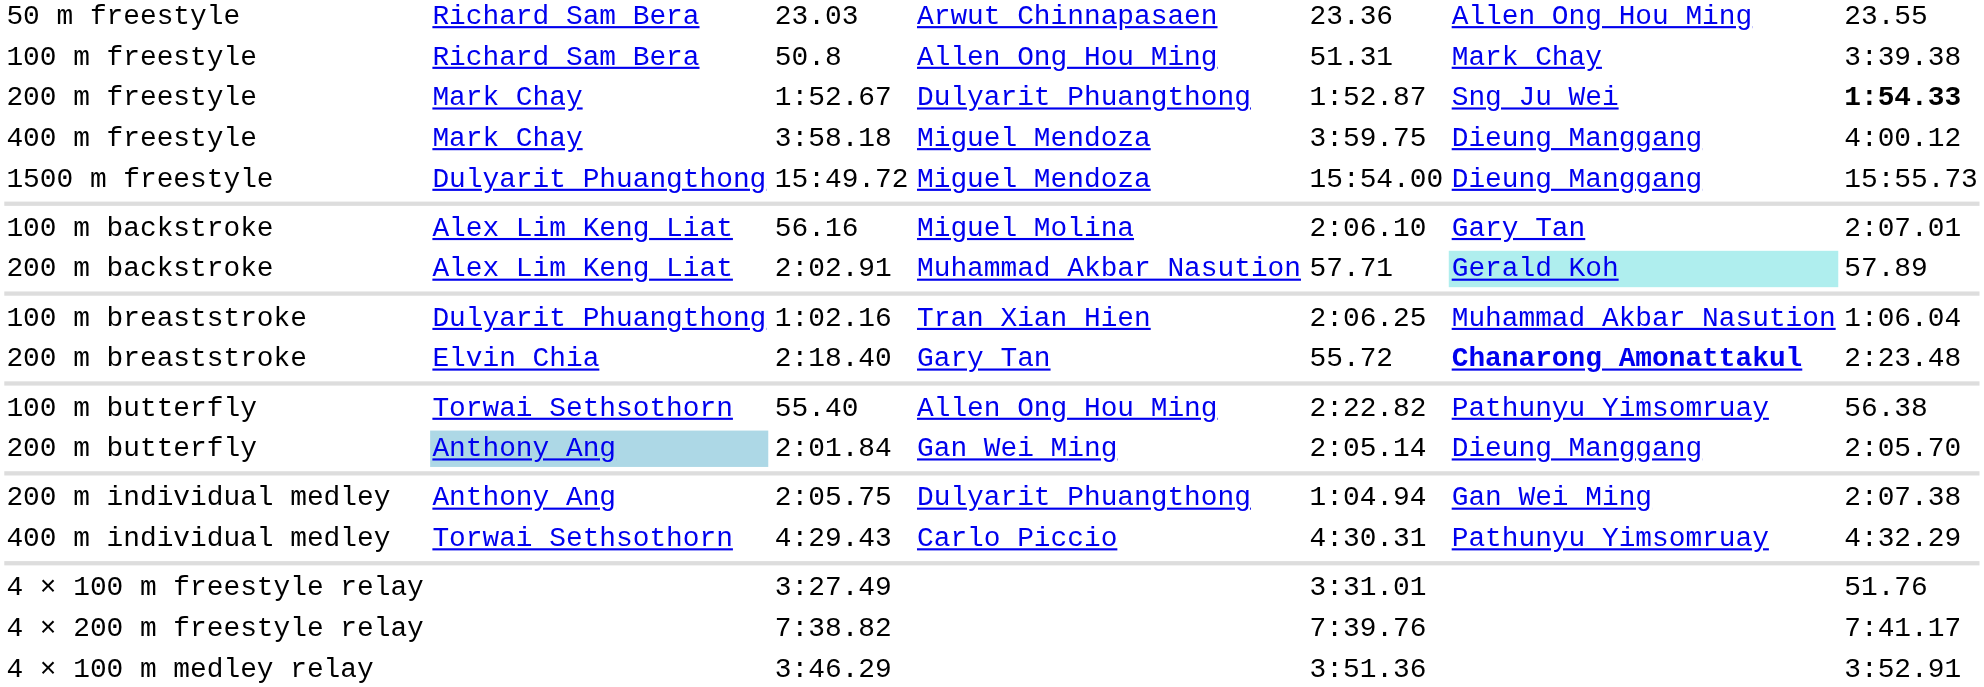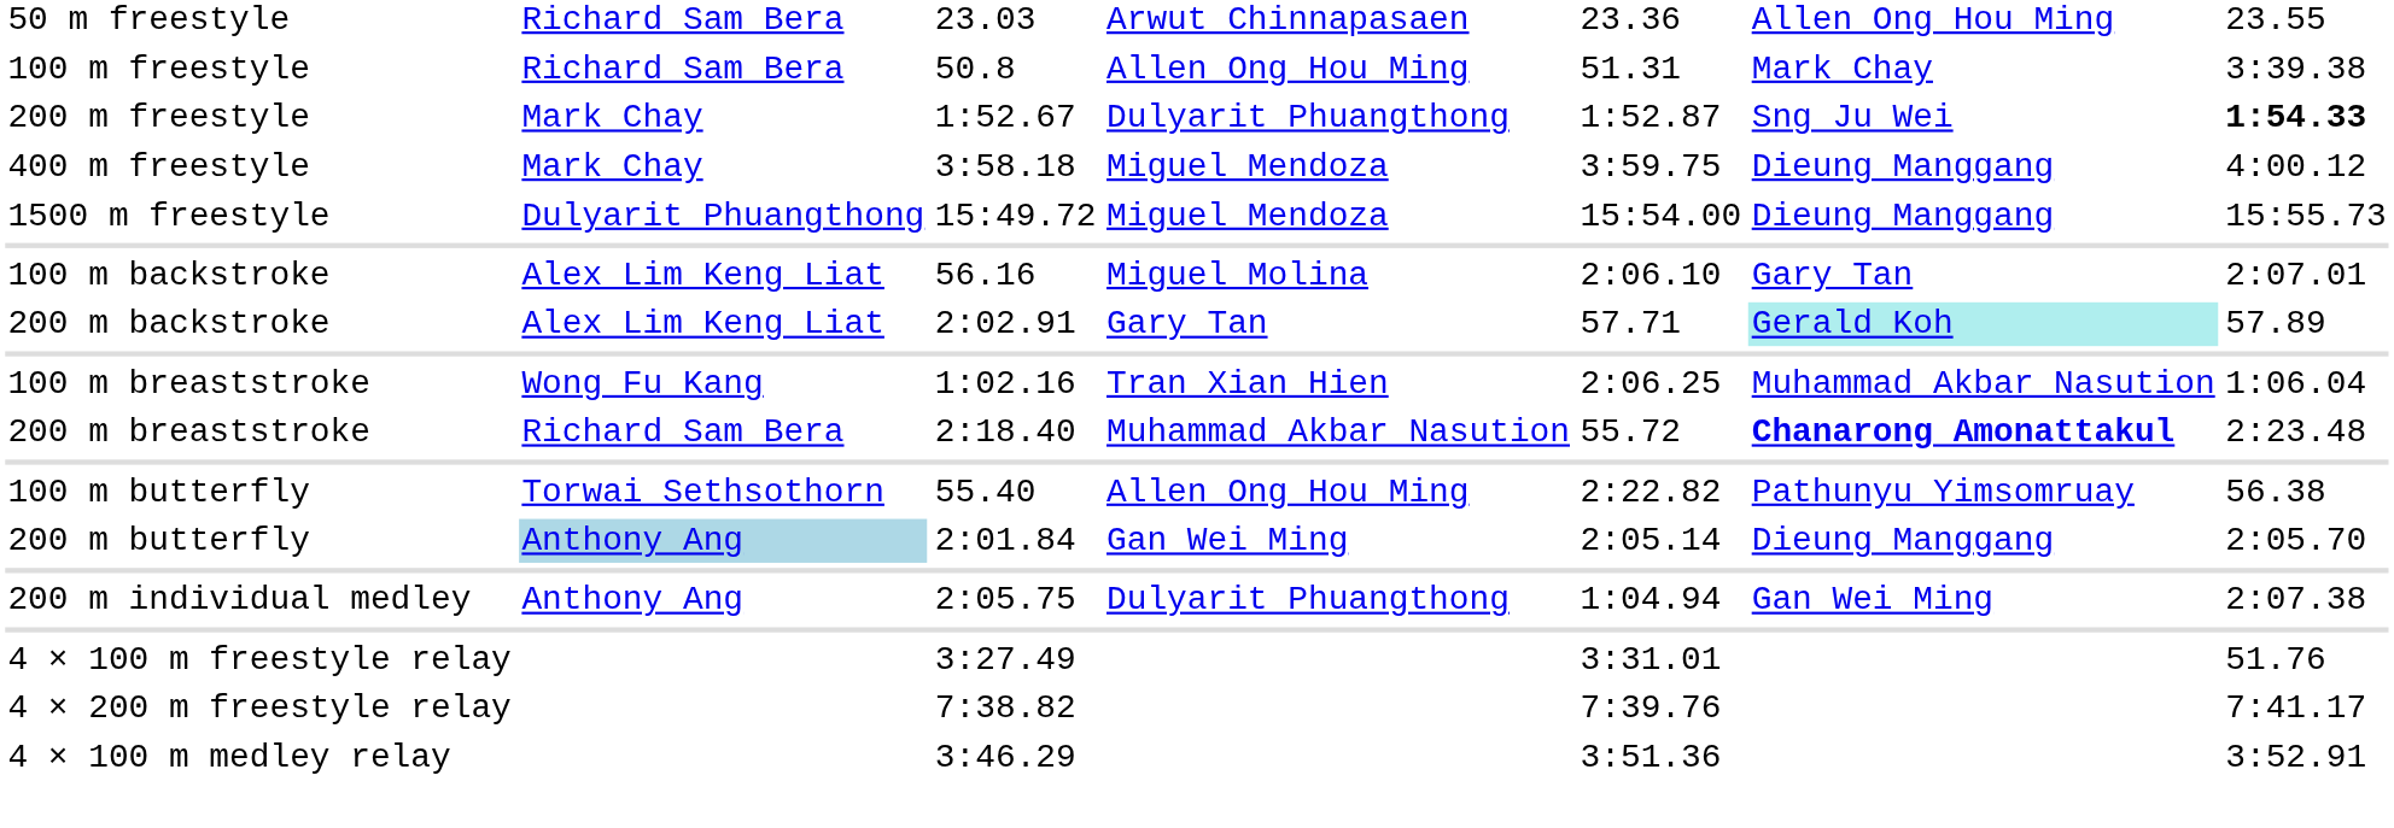 <table>
 <tr>
 <td>50 m freestyle</td>
 <td> <a href='#'>Richard Sam Bera</a></td>
 <td>23.03</td>
 <td> <a href='#'>Arwut Chinnapasaen</a></td>
 <td>23.36</td>
 <td> <a href='#'>Allen Ong Hou Ming</a></td>
 <td>23.55</td>
 </tr>
 <tr>
 <td>100 m freestyle</td>
 <td> <a href='#'>Richard Sam Bera</a></td>
 <td>50.8</td>
 <td> <a href='#'>Allen Ong Hou Ming</a></td>
 <td>51.31</td>
 <td> <a href='#'>Mark Chay</a></td>
 <td>3:39.38</td>
 </tr>
 <tr>
 <td>200 m freestyle</td>
 <td> <a href='#'>Mark Chay</a></td>
 <td>1:52.67</td>
 <td> <a href='#'>Dulyarit Phuangthong</a></td>
 <td>1:52.87</td>
 <td> <a href='#'>Sng Ju Wei</a></td>
 <td><strong>1:54.33</strong></td>
 </tr>
 <tr>
 <td>400 m freestyle</td>
 <td> <a href='#'>Mark Chay</a></td>
 <td>3:58.18</td>
 <td> <a href='#'>Miguel Mendoza</a></td>
 <td>3:59.75</td>
 <td> <a href='#'>Dieung Manggang</a></td>
 <td>4:00.12</td>
 </tr>
 <tr>
 <td>1500 m freestyle</td>
 <td> <a href='#'>Dulyarit Phuangthong</a></td>
 <td>15:49.72</td>
 <td> <a href='#'>Miguel Mendoza</a></td>
 <td>15:54.00</td>
 <td> <a href='#'>Dieung Manggang</a></td>
 <td>15:55.73</td>
 </tr>
 <tr bgcolor=#DDDDDD>
 <td colspan=7></td>
 </tr>
 <tr>
 <td>100 m backstroke</td>
 <td> <a href='#'>Alex Lim Keng Liat</a></td>
 <td>56.16</td>
 <td> <a href='#'>Miguel Molina</a></td>
 <td>2:06.10</td>
 <td> <a href='#'>Gary Tan</a></td>
 <td>2:07.01</td>
 </tr>
 <tr>
 <td>200 m backstroke</td>
 <td> <a href='#'>Alex Lim Keng Liat</a></td>
 <td>2:02.91</td>
-<td> <a href='#'>Muhammad Akbar Nasution</a></td>
+<td> <a href='#'>Gary Tan</a></td>
 <td>57.71</td>
 <td style="background: paleturquoise;"> <a href='#'>Gerald Koh</a></td>
 <td>57.89</td>
 </tr>
 <tr bgcolor=#DDDDDD>
 <td colspan=7></td>
 </tr>
 <tr>
 <td>100 m breaststroke</td>
-<td> <a href='#'>Dulyarit Phuangthong</a></td>
+<td> <a href='#'>Wong Fu Kang</a></td>
 <td>1:02.16</td>
 <td> <a href='#'>Tran Xian Hien</a></td>
 <td>2:06.25</td>
 <td> <a href='#'>Muhammad Akbar Nasution</a></td>
 <td>1:06.04</td>
 </tr>
 <tr>
 <td>200 m breaststroke</td>
-<td> <a href='#'>Elvin Chia</a></td>
+<td> <a href='#'>Richard Sam Bera</a></td>
 <td>2:18.40</td>
-<td> <a href='#'>Gary Tan</a></td>
+<td> <a href='#'>Muhammad Akbar Nasution</a></td>
 <td>55.72</td>
 <td><strong> <a href='#'>Chanarong Amonattakul</a></strong></td>
 <td>2:23.48</td>
 </tr>
 <tr bgcolor=#DDDDDD>
 <td colspan=7></td>
 </tr>
 <tr>
 <td>100 m butterfly</td>
 <td> <a href='#'>Torwai Sethsothorn</a></td>
 <td>55.40</td>
 <td> <a href='#'>Allen Ong Hou Ming</a></td>
 <td>2:22.82</td>
 <td> <a href='#'>Pathunyu Yimsomruay</a></td>
 <td>56.38</td>
 </tr>
 <tr>
 <td>200 m butterfly</td>
 <td style="background: lightblue;"> <a href='#'>Anthony Ang</a></td>
 <td>2:01.84</td>
 <td> <a href='#'>Gan Wei Ming</a></td>
 <td>2:05.14</td>
 <td> <a href='#'>Dieung Manggang</a></td>
 <td>2:05.70</td>
 </tr>
 <tr bgcolor=#DDDDDD>
 <td colspan=7></td>
 </tr>
 <tr>
 <td>200 m individual medley</td>
 <td> <a href='#'>Anthony Ang</a></td>
 <td>2:05.75</td>
 <td> <a href='#'>Dulyarit Phuangthong</a></td>
 <td>1:04.94</td>
 <td> <a href='#'>Gan Wei Ming</a></td>
 <td>2:07.38</td>
 </tr>
-<tr 1>
-<td>400 m individual medley</td>
-<td> <a href='#'>Torwai Sethsothorn</a></td>
-<td>4:29.43</td>
-<td> <a href='#'>Carlo Piccio</a></td>
-<td>4:30.31</td>
-<td> <a href='#'>Pathunyu Yimsomruay</a></td>
-<td>4:32.29</td>
-</tr>
 <tr bgcolor=#DDDDDD>
 <td colspan=7></td>
 </tr>
 <tr>
 <td>4 × 100 m freestyle relay</td>
 <td></td>
 <td>3:27.49</td>
 <td></td>
 <td>3:31.01</td>
 <td></td>
 <td>51.76</td>
 </tr>
 <tr>
 <td>4 × 200 m freestyle relay</td>
 <td></td>
 <td>7:38.82</td>
 <td></td>
 <td>7:39.76</td>
 <td></td>
 <td>7:41.17</td>
 </tr>
 <tr>
 <td>4 × 100 m medley relay</td>
 <td></td>
 <td>3:46.29</td>
 <td></td>
 <td>3:51.36</td>
 <td></td>
 <td>3:52.91</td>
 </tr>
 </table>
